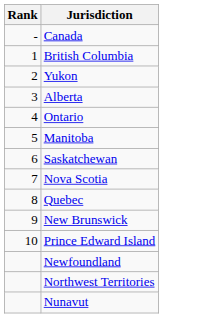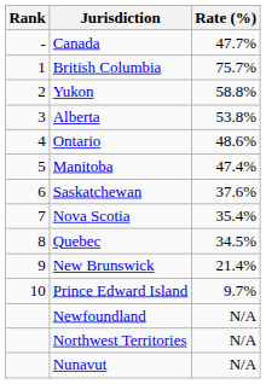 <table class="wikitable sortable" style="text-align:right; margin-left:10px">
 <tr>
 <th>Rank</th>
 <th align=center>Jurisdiction</th>
+<th>Rate (%)</th>
 </tr>
 <tr>
 <td>-</td>
 <td align=left><a href='#'>Canada</a></td>
+<td>47.7%</td>
 </tr>
 <tr>
 <td>1</td>
 <td align=left><a href='#'>British Columbia</a></td>
+<td>75.7%</td>
 </tr>
 <tr>
 <td>2</td>
 <td align="left"><a href='#'>Yukon</a></td>
+<td>58.8%</td>
 </tr>
 <tr>
 <td>3</td>
 <td align="left"><a href='#'>Alberta</a></td>
+<td>53.8%</td>
 </tr>
 <tr>
 <td>4</td>
 <td align="left"><a href='#'>Ontario</a></td>
+<td>48.6%</td>
 </tr>
 <tr>
 <td>5</td>
 <td align="left"><a href='#'>Manitoba</a></td>
+<td>47.4%</td>
 </tr>
 <tr>
 <td>6</td>
 <td align="left"><a href='#'>Saskatchewan</a></td>
+<td>37.6%</td>
 </tr>
 <tr>
 <td>7</td>
 <td align="left"><a href='#'>Nova Scotia</a></td>
+<td>35.4%</td>
 </tr>
 <tr>
 <td>8</td>
 <td align="left"><a href='#'>Quebec</a></td>
+<td>34.5%</td>
 </tr>
 <tr>
 <td>9</td>
 <td align="left"><a href='#'>New Brunswick</a></td>
+<td>21.4%</td>
 </tr>
 <tr>
 <td>10</td>
 <td align="left"><a href='#'>Prince Edward Island</a></td>
+<td>9.7%</td>
 </tr>
 <tr>
 <td></td>
 <td align=left><a href='#'>Newfoundland</a></td>
+<td>N/A</td>
 </tr>
 <tr>
 <td></td>
 <td align=left><a href='#'>Northwest Territories</a></td>
+<td>N/A</td>
 </tr>
 <tr>
 <td></td>
 <td align=left><a href='#'>Nunavut</a></td>
+<td>N/A</td>
 </tr>
 </table>
